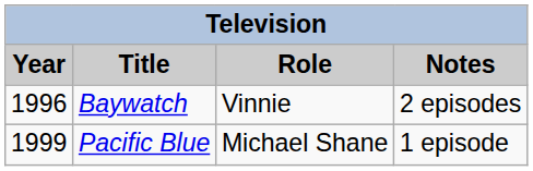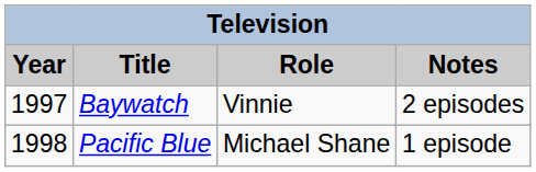 <table class="wikitable sortable">
 <tr style="text-align:center;">
 <th colspan=4 style="background:#B0C4DE;">Television</th>
 </tr>
 <tr style="text-align:center;">
 <th style="background:#ccc;">Year</th>
 <th style="background:#ccc;">Title</th>
 <th style="background:#ccc;">Role</th>
 <th style="background:#ccc;">Notes</th>
 </tr>
 <tr>
-<td>1996</td>
+<td>1997</td>
 <td><em><a href='#'>Baywatch</a></em></td>
 <td>Vinnie</td>
 <td>2 episodes</td>
 </tr>
 <tr>
-<td>1999</td>
+<td>1998</td>
 <td><em><a href='#'>Pacific Blue</a></em></td>
 <td>Michael Shane</td>
 <td>1 episode</td>
 </tr>
 </table>
